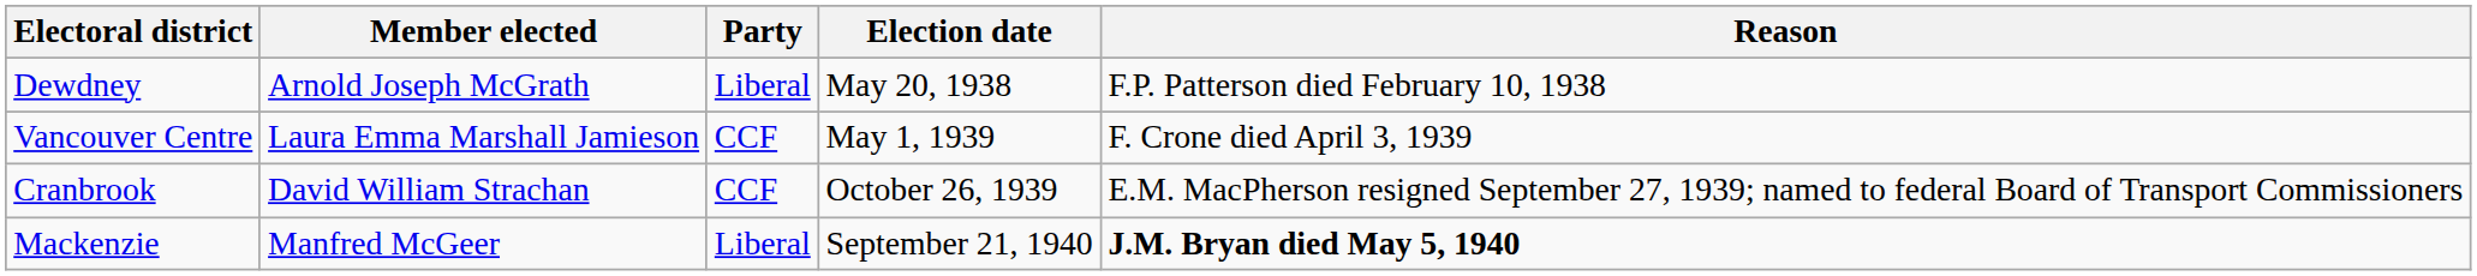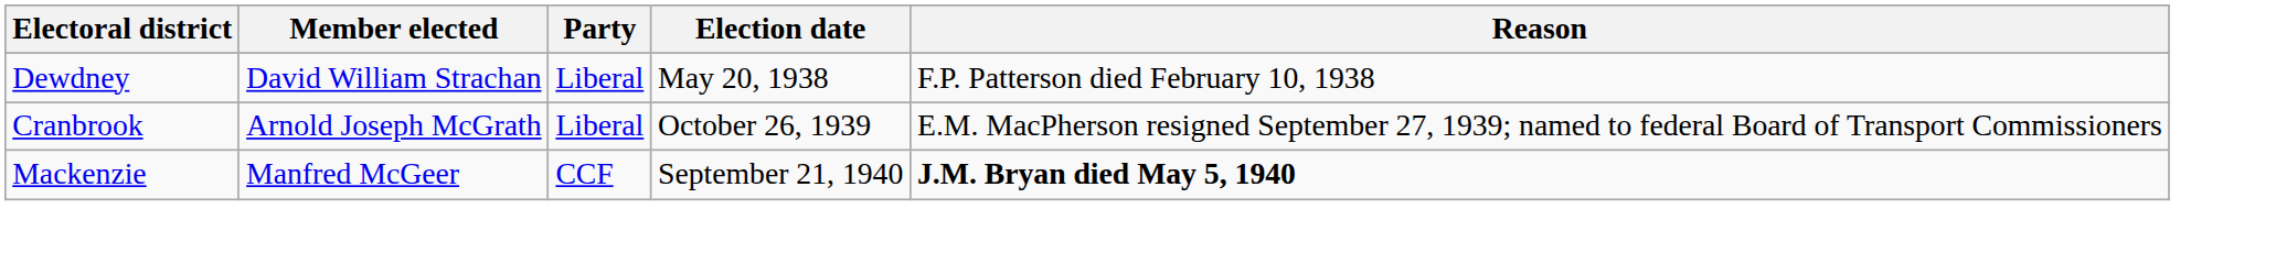 <table class="wikitable sortable">
 <tr>
 <th>Electoral district</th>
 <th>Member elected</th>
 <th>Party</th>
 <th>Election date</th>
 <th>Reason</th>
 </tr>
 <tr>
 <td><a href='#'>Dewdney</a></td>
-<td><a href='#'>Arnold Joseph McGrath</a></td>
+<td><a href='#'>David William Strachan</a></td>
 <td><a href='#'>Liberal</a></td>
 <td>May 20, 1938</td>
 <td>F.P. Patterson died February 10, 1938</td>
 </tr>
 <tr>
-<td><a href='#'>Vancouver Centre</a></td>
-<td><a href='#'>Laura Emma Marshall Jamieson</a></td>
-<td><a href='#'>CCF</a></td>
-<td>May 1, 1939</td>
-<td>F. Crone died April 3, 1939</td>
-</tr>
-<tr>
 <td><a href='#'>Cranbrook</a></td>
-<td><a href='#'>David William Strachan</a></td>
-<td><a href='#'>CCF</a></td>
+<td><a href='#'>Arnold Joseph McGrath</a></td>
+<td><a href='#'>Liberal</a></td>
 <td>October 26, 1939</td>
 <td>E.M. MacPherson resigned September 27, 1939; named to federal Board of Transport Commissioners</td>
 </tr>
 <tr>
 <td><a href='#'>Mackenzie</a></td>
 <td><a href='#'>Manfred McGeer</a></td>
-<td><a href='#'>Liberal</a></td>
+<td><a href='#'>CCF</a></td>
 <td>September 21, 1940</td>
 <td><strong>J.M. Bryan died May 5, 1940</strong></td>
 </tr>
 </table>
